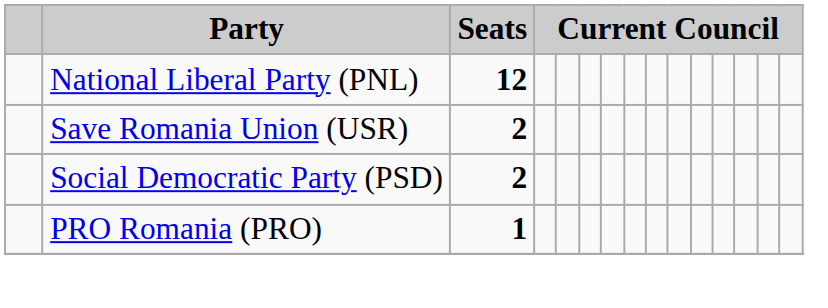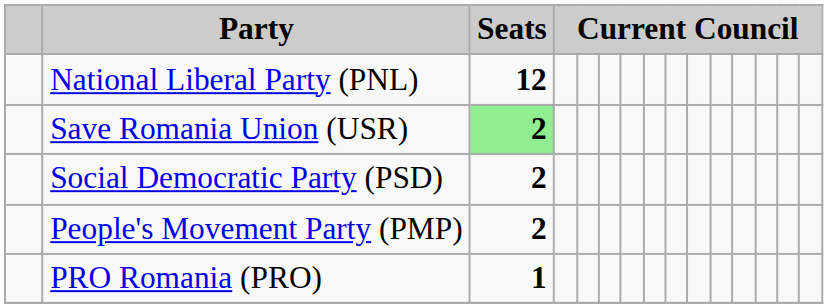 <table class="wikitable">
 <tr>
 <th style="background:#ccc">   </th>
 <th style="background:#ccc">Party</th>
 <th style="background:#ccc">Seats</th>
 <th style="background:#ccc" colspan="12">Current Council</th>
 </tr>
 <tr>
 <td>  </td>
 <td><a href='#'>National Liberal Party</a> (PNL)</td>
 <td style="text-align: right"><strong>12</strong></td>
 <td>  </td>
 <td>  </td>
 <td>  </td>
 <td>  </td>
 <td>  </td>
 <td>  </td>
 <td>  </td>
 <td>  </td>
 <td>  </td>
 <td>  </td>
 <td>  </td>
 <td>  </td>
 </tr>
 <tr>
 <td>  </td>
 <td><a href='#'>Save Romania Union</a> (USR)</td>
+<td style="background: lightgreen; text-align: right"><strong>2</strong></td>
+<td>  </td>
+<td>  </td>
+<td> </td>
+<td> </td>
+<td> </td>
+<td> </td>
+<td> </td>
+<td> </td>
+<td> </td>
+<td> </td>
+<td> </td>
+<td> </td>
+</tr>
+<tr>
+<td>  </td>
+<td><a href='#'>Social Democratic Party</a> (PSD)</td>
 <td style="text-align: right"><strong>2</strong></td>
 <td>  </td>
 <td>  </td>
 <td> </td>
 <td> </td>
 <td> </td>
 <td> </td>
 <td> </td>
 <td> </td>
 <td> </td>
 <td> </td>
 <td> </td>
 <td> </td>
 </tr>
 <tr>
 <td>  </td>
-<td><a href='#'>Social Democratic Party</a> (PSD)</td>
+<td><a href='#'>People's Movement Party</a> (PMP)</td>
 <td style="text-align: right"><strong>2</strong></td>
 <td>  </td>
 <td>  </td>
 <td> </td>
 <td> </td>
 <td> </td>
 <td> </td>
 <td> </td>
 <td> </td>
 <td> </td>
 <td> </td>
 <td> </td>
 <td> </td>
 </tr>
 <tr>
 <td>  </td>
 <td><a href='#'>PRO Romania</a> (PRO)</td>
 <td style="text-align: right"><strong>1</strong></td>
 <td>  </td>
 <td> </td>
 <td> </td>
 <td> </td>
 <td> </td>
 <td> </td>
 <td> </td>
 <td> </td>
 <td> </td>
 <td> </td>
 <td> </td>
 <td> </td>
 </tr>
 <tr>
 </tr>
 </table>
